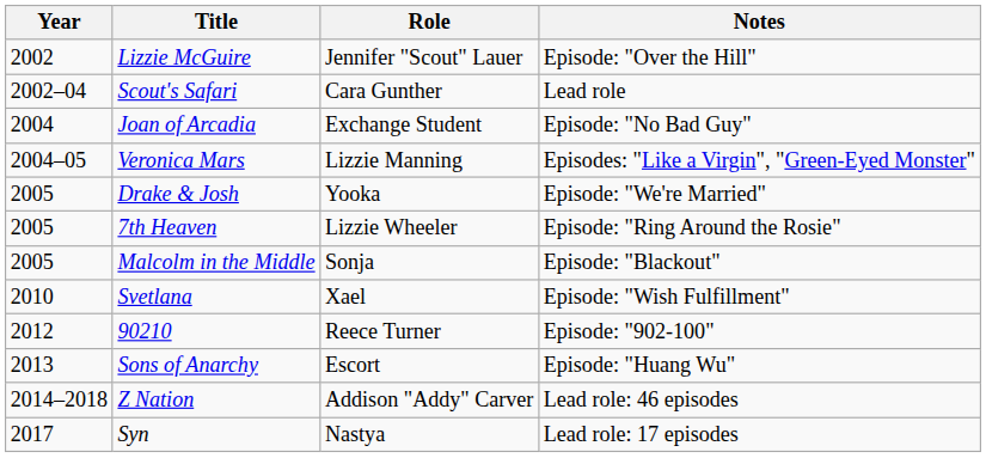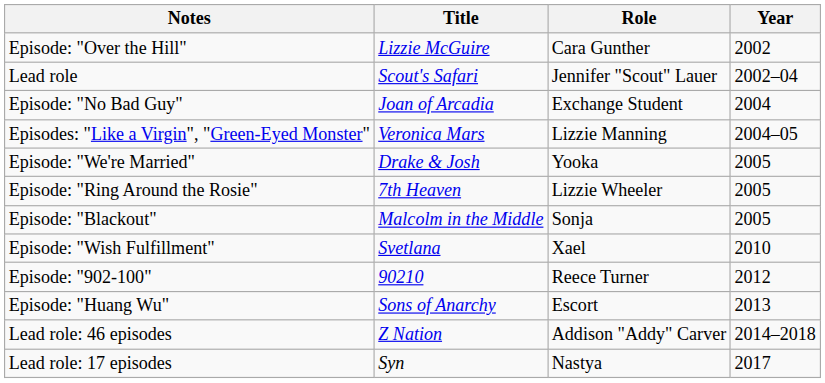 <table class="wikitable">
 <tr>
-<th>Year</th>
+<th>Notes</th>
 <th>Title</th>
 <th>Role</th>
-<th>Notes</th>
+<th>Year</th>
 </tr>
 <tr>
+<td>Episode: "Over the Hill"</td>
+<td><em><a href='#'>Lizzie McGuire</a></em></td>
+<td>Cara Gunther</td>
 <td>2002</td>
-<td><em><a href='#'>Lizzie McGuire</a></em></td>
-<td>Jennifer "Scout" Lauer</td>
-<td>Episode: "Over the Hill"</td>
 </tr>
 <tr>
+<td>Lead role</td>
+<td><em><a href='#'>Scout's Safari</a></em></td>
+<td>Jennifer "Scout" Lauer</td>
 <td>2002–04</td>
-<td><em><a href='#'>Scout's Safari</a></em></td>
-<td>Cara Gunther</td>
-<td>Lead role</td>
 </tr>
 <tr>
-<td>2004</td>
+<td>Episode: "No Bad Guy"</td>
 <td><em><a href='#'>Joan of Arcadia</a></em></td>
 <td>Exchange Student</td>
-<td>Episode: "No Bad Guy"</td>
+<td>2004</td>
 </tr>
 <tr>
-<td>2004–05</td>
+<td>Episodes: "<a href='#'>Like a Virgin</a>", "<a href='#'>Green-Eyed Monster</a>"</td>
 <td><em><a href='#'>Veronica Mars</a></em></td>
 <td>Lizzie Manning</td>
-<td>Episodes: "<a href='#'>Like a Virgin</a>", "<a href='#'>Green-Eyed Monster</a>"</td>
+<td>2004–05</td>
 </tr>
 <tr>
-<td>2005</td>
+<td>Episode: "We're Married"</td>
 <td><em><a href='#'>Drake & Josh</a></em></td>
 <td>Yooka</td>
-<td>Episode: "We're Married"</td>
+<td>2005</td>
 </tr>
 <tr>
-<td>2005</td>
+<td>Episode: "Ring Around the Rosie"</td>
 <td><em><a href='#'>7th Heaven</a></em></td>
 <td>Lizzie Wheeler</td>
-<td>Episode: "Ring Around the Rosie"</td>
+<td>2005</td>
 </tr>
 <tr>
-<td>2005</td>
+<td>Episode: "Blackout"</td>
 <td><em><a href='#'>Malcolm in the Middle</a></em></td>
 <td>Sonja</td>
-<td>Episode: "Blackout"</td>
+<td>2005</td>
 </tr>
 <tr>
-<td>2010</td>
+<td>Episode: "Wish Fulfillment"</td>
 <td><em><a href='#'>Svetlana</a></em></td>
 <td>Xael</td>
-<td>Episode: "Wish Fulfillment"</td>
+<td>2010</td>
 </tr>
 <tr>
-<td>2012</td>
+<td>Episode: "902-100"</td>
 <td><em><a href='#'>90210</a></em></td>
 <td>Reece Turner</td>
-<td>Episode: "902-100"</td>
+<td>2012</td>
 </tr>
 <tr>
-<td>2013</td>
+<td>Episode: "Huang Wu"</td>
 <td><em><a href='#'>Sons of Anarchy</a></em></td>
 <td>Escort</td>
-<td>Episode: "Huang Wu"</td>
+<td>2013</td>
 </tr>
 <tr>
-<td>2014–2018</td>
+<td>Lead role: 46 episodes</td>
 <td><em><a href='#'>Z Nation</a></em></td>
 <td>Addison "Addy" Carver</td>
-<td>Lead role: 46 episodes</td>
+<td>2014–2018</td>
 </tr>
 <tr>
-<td>2017</td>
+<td>Lead role: 17 episodes</td>
 <td><em>Syn</em></td>
 <td>Nastya</td>
-<td>Lead role: 17 episodes</td>
+<td>2017</td>
 </tr>
 </table>
